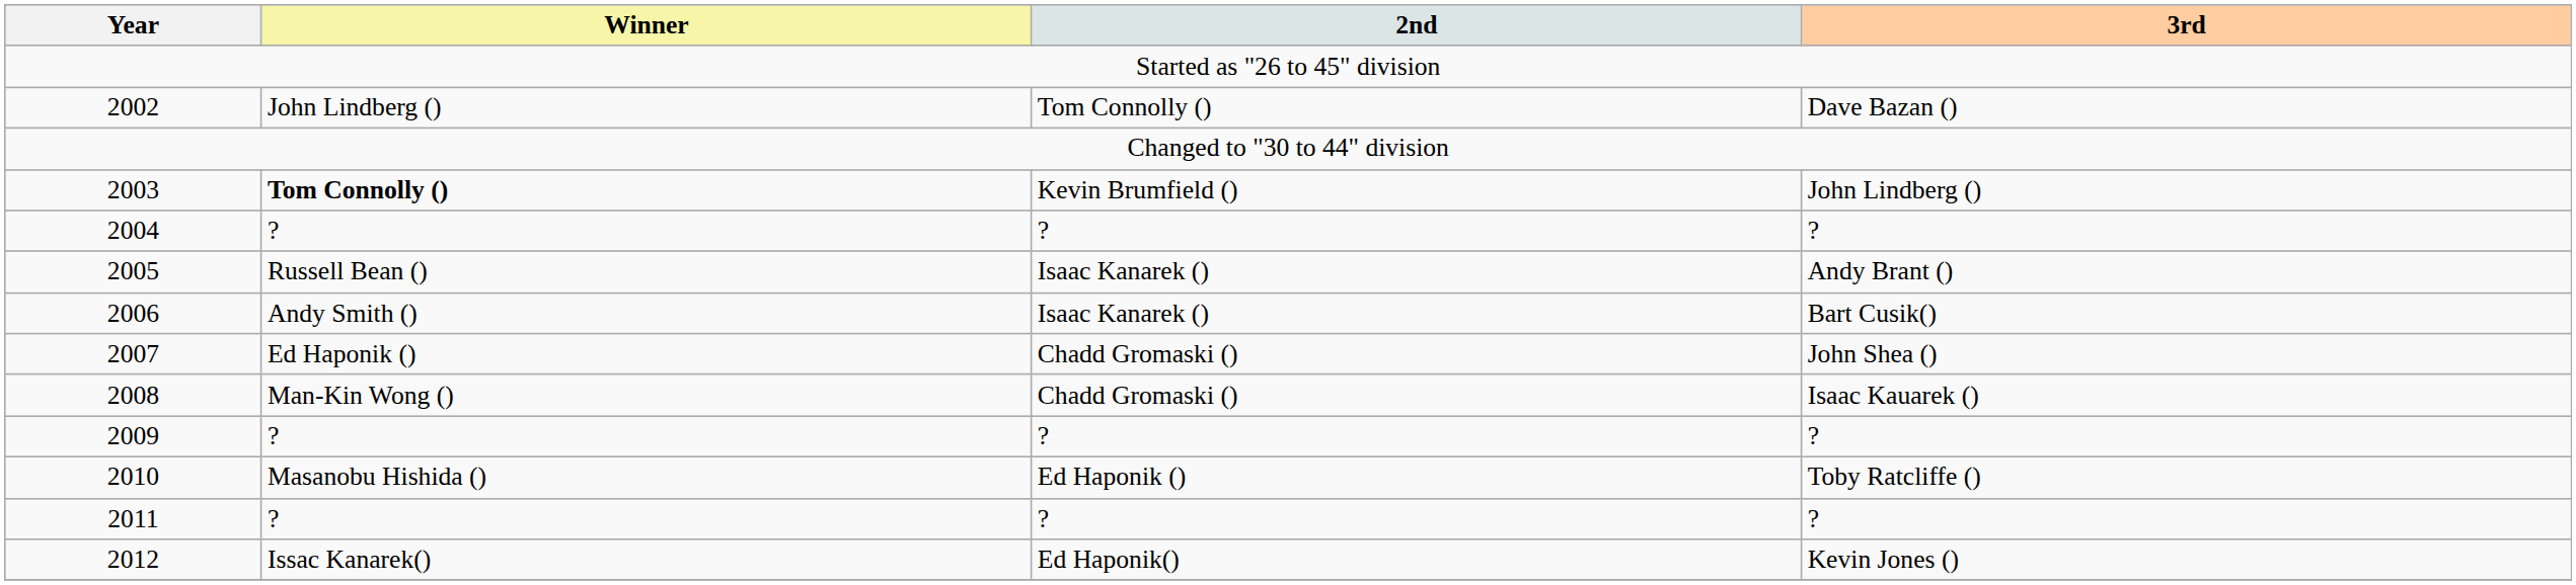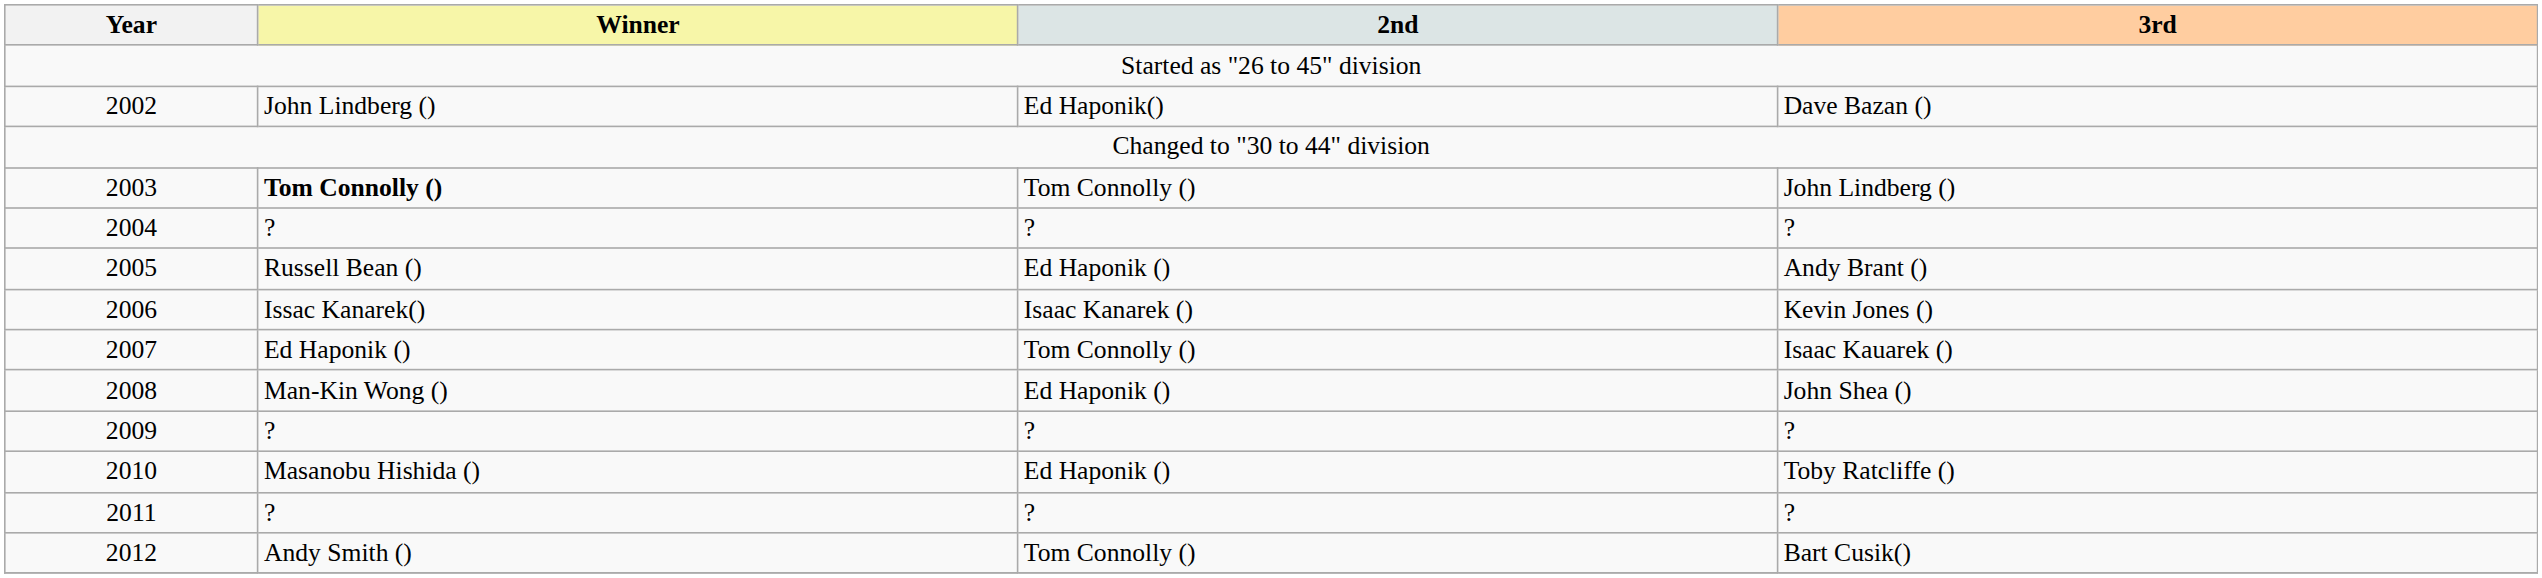 <table class="wikitable" width=100%>
 <tr>
 <th width=10%>Year</th>
 <th style="background-color: #F7F6A8;" width=30%>Winner</th>
 <th style="background-color: #DCE5E5;" width=30%>2nd</th>
 <th style="background-color: #FFCDA0;" width=30%>3rd</th>
 </tr>
 <tr>
 <td align=center colspan="4">Started as "26 to 45" division</td>
 </tr>
 <tr>
 <td align=center>2002 </td>
 <td>John Lindberg ()</td>
-<td>Tom Connolly ()</td>
+<td>Ed Haponik()</td>
 <td>Dave Bazan ()</td>
 </tr>
 <tr>
 <td align=center colspan="4">Changed to "30 to 44" division</td>
 </tr>
 <tr>
 <td align=center>2003 </td>
 <td><strong>Tom Connolly ()</strong></td>
-<td>Kevin Brumfield ()</td>
+<td>Tom Connolly ()</td>
 <td>John Lindberg ()</td>
 </tr>
 <tr>
 <td align=center>2004</td>
 <td>?</td>
 <td>?</td>
 <td>?</td>
 </tr>
 <tr>
 <td align=center>2005 </td>
 <td>Russell Bean ()</td>
-<td>Isaac Kanarek ()</td>
+<td>Ed Haponik ()</td>
 <td>Andy Brant ()</td>
 </tr>
 <tr>
 <td align=center>2006 </td>
-<td>Andy Smith ()</td>
+<td>Issac Kanarek()</td>
 <td>Isaac Kanarek ()</td>
-<td>Bart Cusik()</td>
+<td>Kevin Jones ()</td>
 </tr>
 <tr>
 <td align=center>2007 </td>
 <td>Ed Haponik ()</td>
-<td>Chadd Gromaski ()</td>
-<td>John Shea ()</td>
+<td>Tom Connolly ()</td>
+<td>Isaac Kauarek ()</td>
 </tr>
 <tr>
 <td align=center>2008 </td>
 <td>Man-Kin Wong ()</td>
-<td>Chadd Gromaski ()</td>
-<td>Isaac Kauarek ()</td>
+<td>Ed Haponik ()</td>
+<td>John Shea ()</td>
 </tr>
 <tr>
 <td align=center>2009</td>
 <td>?</td>
 <td>?</td>
 <td>?</td>
 </tr>
 <tr>
 <td align=center>2010 </td>
 <td>Masanobu Hishida ()</td>
 <td>Ed Haponik ()</td>
 <td>Toby Ratcliffe ()</td>
 </tr>
 <tr>
 <td align=center>2011</td>
 <td>?</td>
 <td>?</td>
 <td>?</td>
 </tr>
 <tr>
 <td align=center>2012 </td>
-<td>Issac Kanarek()</td>
-<td>Ed Haponik()</td>
-<td>Kevin Jones ()</td>
+<td>Andy Smith ()</td>
+<td>Tom Connolly ()</td>
+<td>Bart Cusik()</td>
 </tr>
 <tr>
 </tr>
 </table>
